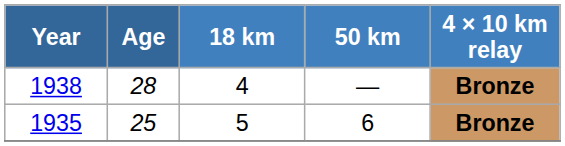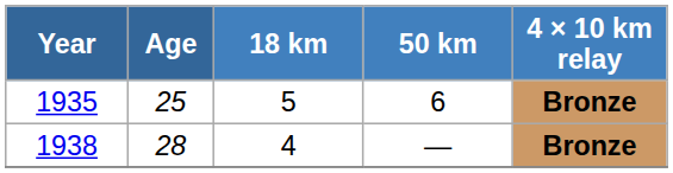 <table class="wikitable" style="font-size:95%; text-align:center; border:grey solid 1px; border-collapse:collapse; background:#ffffff;">
 <tr>
 <th style="background-color:#369; color:white; width:60px;"> Year </th>
 <th style="background-color:#369; color:white; width:40px;"> Age </th>
 <th style="background-color:#4180be; color:white; width:75px;"> 18 km </th>
 <th style="background-color:#4180be; color:white; width:75px;"> 50 km </th>
 <th style="background-color:#4180be; color:white; width:75px;"> 4 × 10 km <br> relay </th>
 </tr>
 <tr>
+<td><a href='#'>1935</a></td>
+<td><em>25</em></td>
+<td>5</td>
+<td>6</td>
+<td bgcolor="cc9966"><strong>Bronze</strong></td>
+</tr>
+<tr>
 <td><a href='#'>1938</a></td>
 <td><em>28</em></td>
 <td>4</td>
 <td>—</td>
 <td bgcolor="cc9966"><strong>Bronze</strong></td>
 </tr>
 <tr>
-<td><a href='#'>1935</a></td>
-<td><em>25</em></td>
-<td>5</td>
-<td>6</td>
-<td bgcolor="cc9966"><strong>Bronze</strong></td>
-</tr>
-<tr>
 </tr>
 </table>
